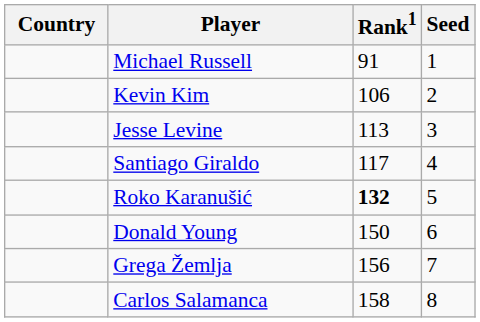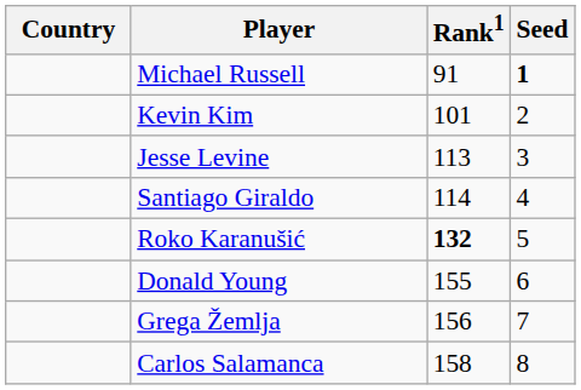 <table class="sortable wikitable">
 <tr>
 <th width="70">Country</th>
 <th width="175">Player</th>
 <th>Rank<sup>1</sup></th>
 <th>Seed</th>
 </tr>
 <tr>
 <td></td>
 <td><a href='#'>Michael Russell</a></td>
 <td>91</td>
-<td>1</td>
+<td><strong>1</strong></td>
 </tr>
 <tr>
 <td></td>
 <td><a href='#'>Kevin Kim</a></td>
-<td>106</td>
+<td>101</td>
 <td>2</td>
 </tr>
 <tr>
 <td></td>
 <td><a href='#'>Jesse Levine</a></td>
 <td>113</td>
 <td>3</td>
 </tr>
 <tr>
 <td></td>
 <td><a href='#'>Santiago Giraldo</a></td>
-<td>117</td>
+<td>114</td>
 <td>4</td>
 </tr>
 <tr>
 <td></td>
 <td><a href='#'>Roko Karanušić</a></td>
 <td><strong>132</strong></td>
 <td>5</td>
 </tr>
 <tr>
 <td></td>
 <td><a href='#'>Donald Young</a></td>
-<td>150</td>
+<td>155</td>
 <td>6</td>
 </tr>
 <tr>
 <td></td>
 <td><a href='#'>Grega Žemlja</a></td>
 <td>156</td>
 <td>7</td>
 </tr>
 <tr>
 <td></td>
 <td><a href='#'>Carlos Salamanca</a></td>
 <td>158</td>
 <td>8</td>
 </tr>
 </table>
